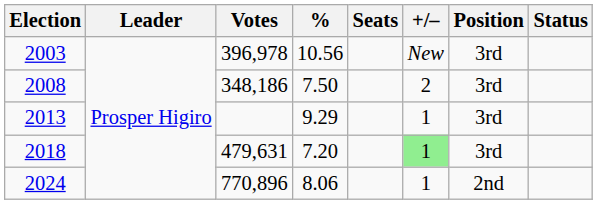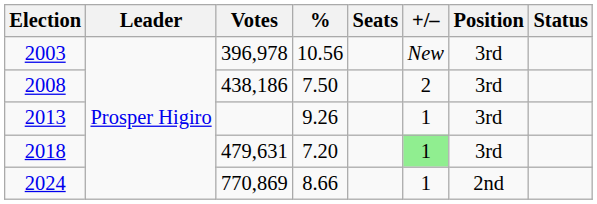 <table class="wikitable" style="text-align:center">
 <tr>
 <th>Election</th>
 <th>Leader</th>
 <th>Votes</th>
 <th>%</th>
 <th>Seats</th>
 <th>+/–</th>
 <th>Position</th>
 <th>Status</th>
 </tr>
 <tr>
 <td><a href='#'>2003</a></td>
 <td rowspan="5"><a href='#'>Prosper Higiro</a></td>
 <td>396,978</td>
 <td>10.56</td>
 <td></td>
 <td><em>New</em></td>
 <td>3rd</td>
 <td></td>
 </tr>
 <tr>
 <td><a href='#'>2008</a></td>
-<td>348,186</td>
+<td>438,186</td>
 <td>7.50</td>
 <td></td>
 <td> 2</td>
 <td> 3rd</td>
 <td></td>
 </tr>
 <tr>
 <td><a href='#'>2013</a></td>
 <td></td>
-<td>9.29</td>
+<td>9.26</td>
 <td></td>
 <td> 1</td>
 <td> 3rd</td>
 <td></td>
 </tr>
 <tr>
 <td><a href='#'>2018</a></td>
 <td>479,631</td>
 <td>7.20</td>
 <td></td>
 <td style="background: lightgreen;"> 1</td>
 <td> 3rd</td>
 <td></td>
 </tr>
 <tr>
 <td><a href='#'>2024</a></td>
-<td>770,896</td>
-<td>8.06</td>
+<td>770,869</td>
+<td>8.66</td>
 <td></td>
 <td> 1</td>
 <td> 2nd</td>
 <td></td>
 </tr>
 </table>
